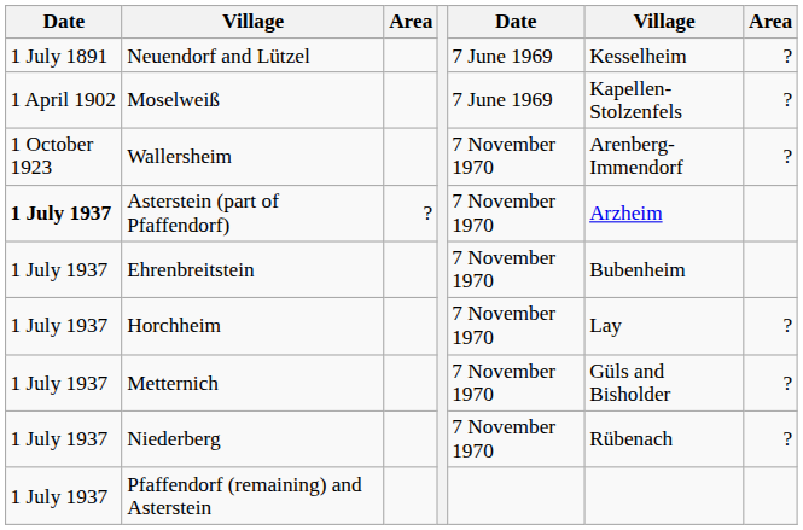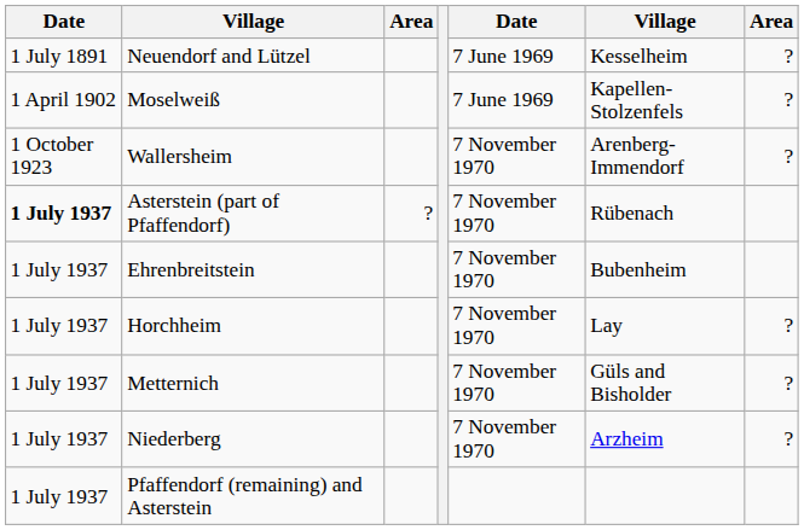 <table class="wikitable">
 <tr>
 <th>Date</th>
 <th>Village</th>
 <th>Area</th>
 <th rowspan=10></th>
 <th>Date</th>
 <th>Village</th>
 <th>Area</th>
 </tr>
 <tr>
 <td>1 July 1891</td>
 <td>Neuendorf and Lützel</td>
 <td align="right"></td>
 <td>7 June 1969</td>
 <td>Kesselheim</td>
 <td align="right">?</td>
 </tr>
 <tr>
 <td>1 April 1902</td>
 <td>Moselweiß</td>
 <td align="right"></td>
 <td>7 June 1969</td>
 <td>Kapellen-Stolzenfels</td>
 <td align="right">?</td>
 </tr>
 <tr>
 <td>1 October 1923</td>
 <td>Wallersheim</td>
 <td align="right"></td>
 <td>7 November 1970</td>
 <td>Arenberg-Immendorf</td>
 <td align="right">?</td>
 </tr>
 <tr>
 <td><strong>1 July 1937</strong></td>
 <td>Asterstein (part of Pfaffendorf)</td>
 <td align="right">?</td>
 <td>7 November 1970</td>
-<td><a href='#'>Arzheim</a></td>
+<td>Rübenach</td>
 <td align="right"></td>
 </tr>
 <tr>
 <td>1 July 1937</td>
 <td>Ehrenbreitstein</td>
 <td align="right"></td>
 <td>7 November 1970</td>
 <td>Bubenheim</td>
 <td align="right"></td>
 </tr>
 <tr>
 <td>1 July 1937</td>
 <td>Horchheim</td>
 <td align="right"></td>
 <td>7 November 1970</td>
 <td>Lay</td>
 <td align="right">?</td>
 </tr>
 <tr>
 <td>1 July 1937</td>
 <td>Metternich</td>
 <td align="right"></td>
 <td>7 November 1970</td>
 <td>Güls and Bisholder</td>
 <td align="right">?</td>
 </tr>
 <tr>
 <td>1 July 1937</td>
 <td>Niederberg</td>
 <td align="right"></td>
 <td>7 November 1970</td>
-<td>Rübenach</td>
+<td><a href='#'>Arzheim</a></td>
 <td align="right">?</td>
 </tr>
 <tr>
 <td>1 July 1937</td>
 <td>Pfaffendorf (remaining) and Asterstein</td>
 <td align="right"></td>
 <td></td>
 <td></td>
 <td></td>
 </tr>
 </table>
